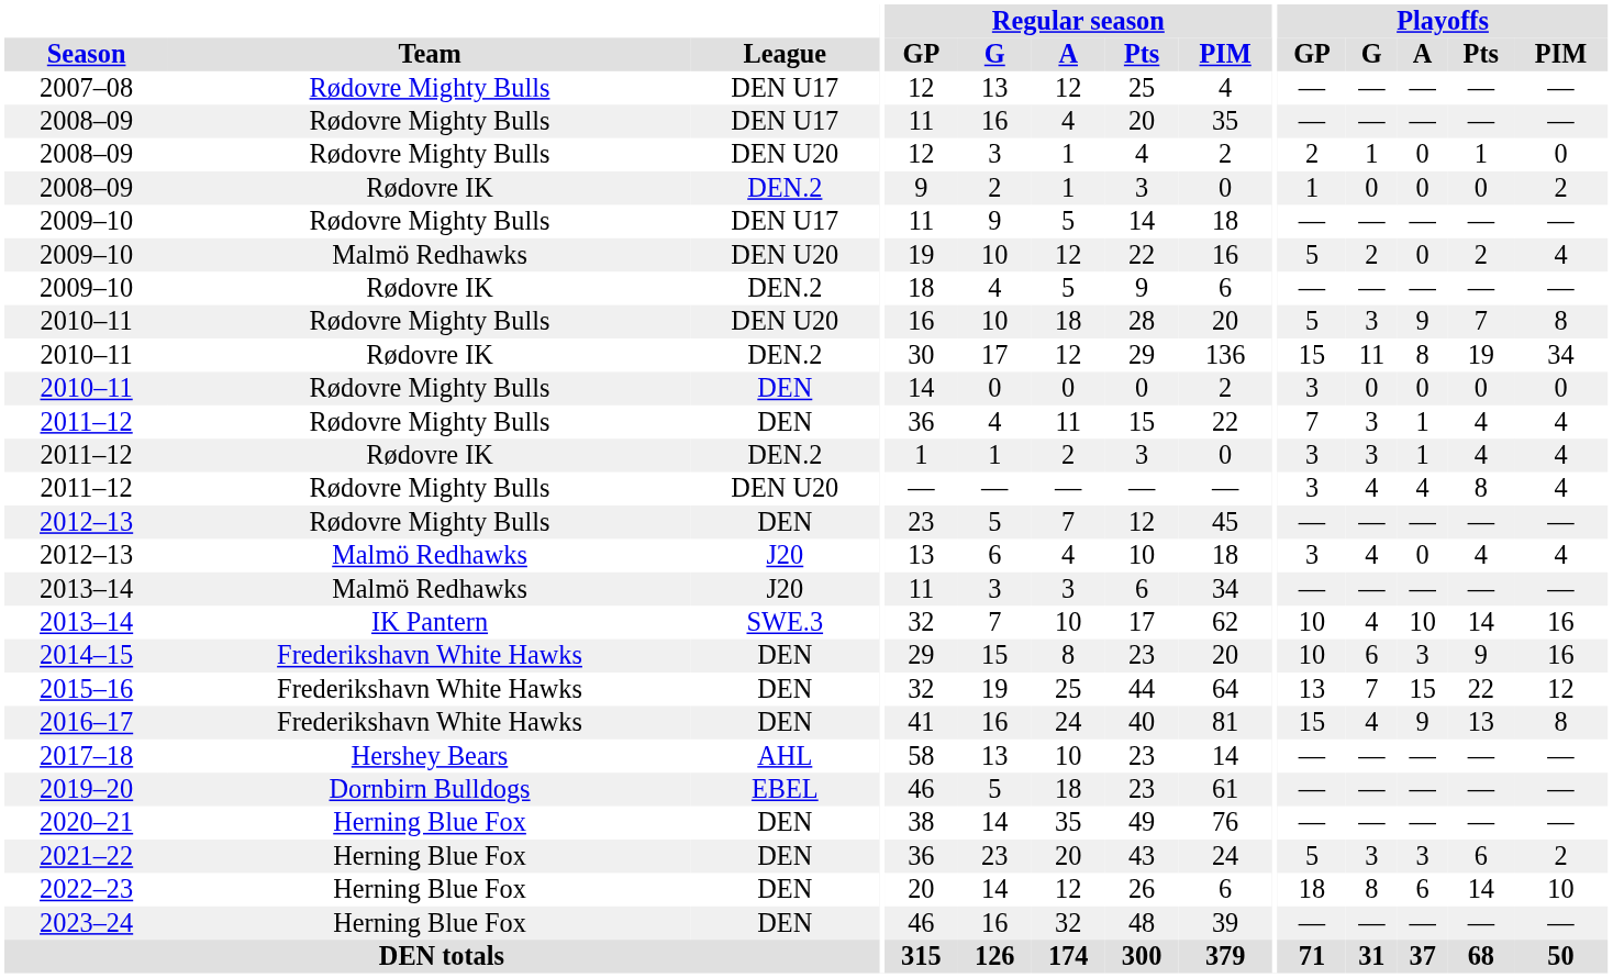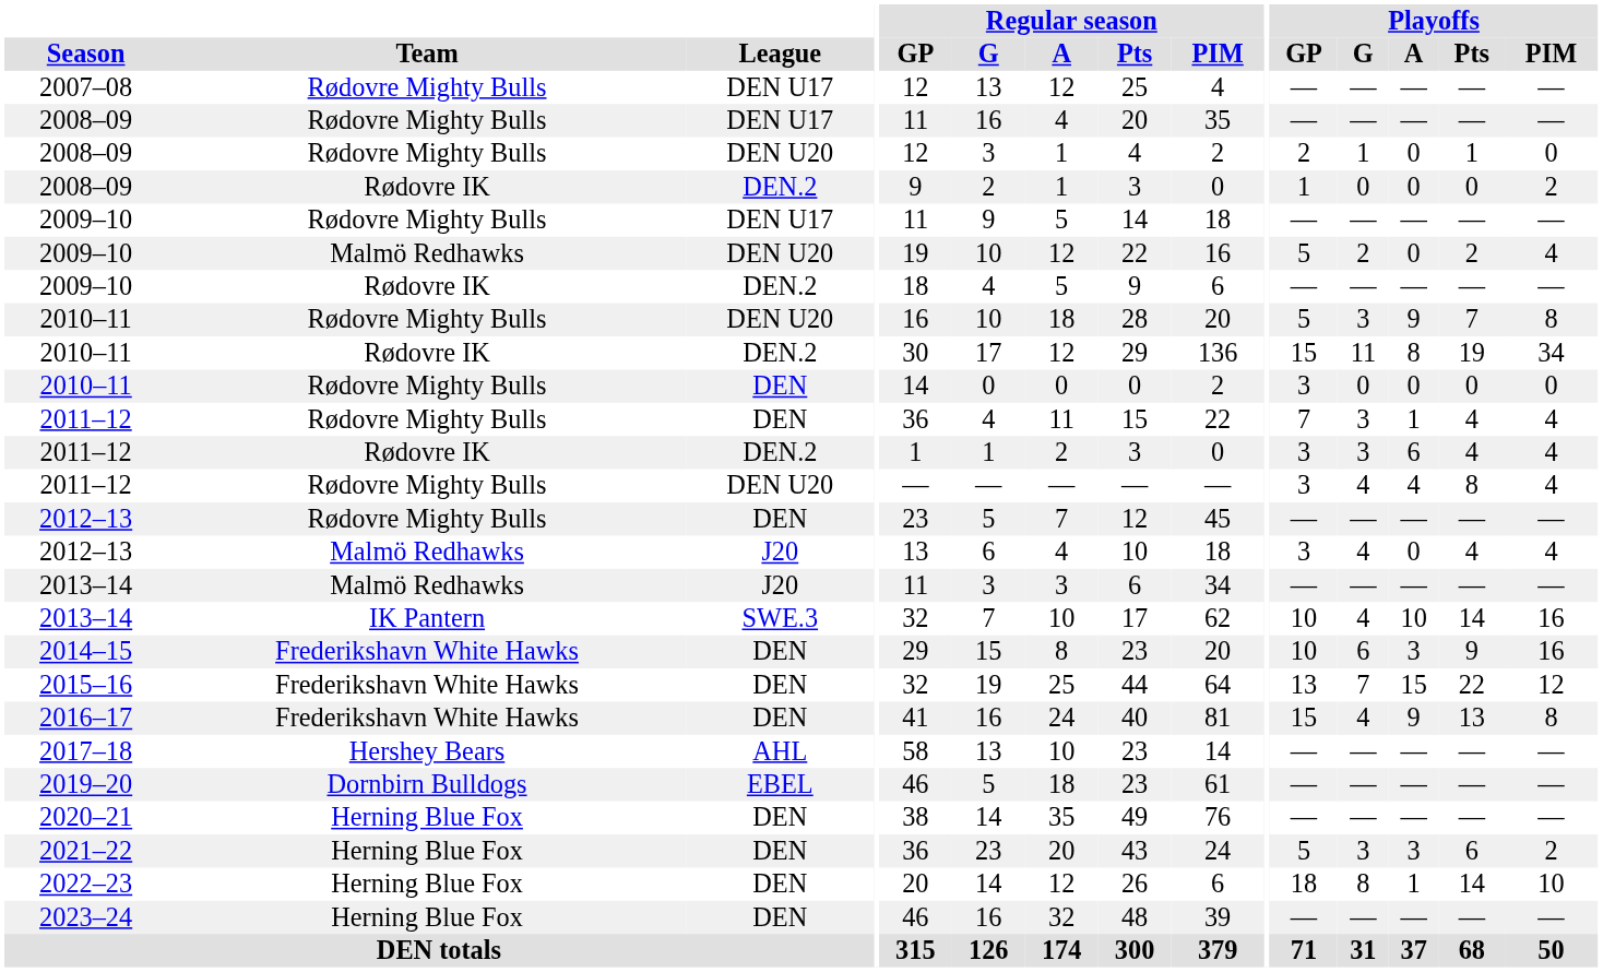 <table border="0" cellpadding="1" cellspacing="0" style="text-align:center; width:60em">
 <tr bgcolor="#e0e0e0">
 <th colspan="3" bgcolor="#ffffff"></th>
 <th rowspan="99" bgcolor="#ffffff"></th>
 <th colspan="5"><a href='#'>Regular season</a></th>
 <th rowspan="99" bgcolor="#ffffff"></th>
 <th colspan="5"><a href='#'>Playoffs</a></th>
 </tr>
 <tr bgcolor="#e0e0e0">
 <th><a href='#'>Season</a></th>
 <th>Team</th>
 <th>League</th>
 <th>GP</th>
 <th><a href='#'>G</a></th>
 <th><a href='#'>A</a></th>
 <th><a href='#'>Pts</a></th>
 <th><a href='#'>PIM</a></th>
 <th>GP</th>
 <th>G</th>
 <th>A</th>
 <th>Pts</th>
 <th>PIM</th>
 </tr>
 <tr>
 <td>2007–08</td>
 <td><a href='#'>Rødovre Mighty Bulls</a></td>
 <td>DEN U17</td>
 <td>12</td>
 <td>13</td>
 <td>12</td>
 <td>25</td>
 <td>4</td>
 <td>—</td>
 <td>—</td>
 <td>—</td>
 <td>—</td>
 <td>—</td>
 </tr>
 <tr bgcolor="#f0f0f0">
 <td>2008–09</td>
 <td>Rødovre Mighty Bulls</td>
 <td>DEN U17</td>
 <td>11</td>
 <td>16</td>
 <td>4</td>
 <td>20</td>
 <td>35</td>
 <td>—</td>
 <td>—</td>
 <td>—</td>
 <td>—</td>
 <td>—</td>
 </tr>
 <tr>
 <td>2008–09</td>
 <td>Rødovre Mighty Bulls</td>
 <td>DEN U20</td>
 <td>12</td>
 <td>3</td>
 <td>1</td>
 <td>4</td>
 <td>2</td>
 <td>2</td>
 <td>1</td>
 <td>0</td>
 <td>1</td>
 <td>0</td>
 </tr>
 <tr bgcolor="#f0f0f0">
 <td>2008–09</td>
 <td>Rødovre IK</td>
 <td><a href='#'>DEN.2</a></td>
 <td>9</td>
 <td>2</td>
 <td>1</td>
 <td>3</td>
 <td>0</td>
 <td>1</td>
 <td>0</td>
 <td>0</td>
 <td>0</td>
 <td>2</td>
 </tr>
 <tr>
 <td>2009–10</td>
 <td>Rødovre Mighty Bulls</td>
 <td>DEN U17</td>
 <td>11</td>
 <td>9</td>
 <td>5</td>
 <td>14</td>
 <td>18</td>
 <td>—</td>
 <td>—</td>
 <td>—</td>
 <td>—</td>
 <td>—</td>
 </tr>
 <tr bgcolor="#f0f0f0">
 <td>2009–10</td>
 <td>Malmö Redhawks</td>
 <td>DEN U20</td>
 <td>19</td>
 <td>10</td>
 <td>12</td>
 <td>22</td>
 <td>16</td>
 <td>5</td>
 <td>2</td>
 <td>0</td>
 <td>2</td>
 <td>4</td>
 </tr>
 <tr>
 <td>2009–10</td>
 <td>Rødovre IK</td>
 <td>DEN.2</td>
 <td>18</td>
 <td>4</td>
 <td>5</td>
 <td>9</td>
 <td>6</td>
 <td>—</td>
 <td>—</td>
 <td>—</td>
 <td>—</td>
 <td>—</td>
 </tr>
 <tr bgcolor="#f0f0f0">
 <td>2010–11</td>
 <td>Rødovre Mighty Bulls</td>
 <td>DEN U20</td>
 <td>16</td>
 <td>10</td>
 <td>18</td>
 <td>28</td>
 <td>20</td>
 <td>5</td>
 <td>3</td>
 <td>9</td>
 <td>7</td>
 <td>8</td>
 </tr>
 <tr>
 <td>2010–11</td>
 <td>Rødovre IK</td>
 <td>DEN.2</td>
 <td>30</td>
 <td>17</td>
 <td>12</td>
 <td>29</td>
 <td>136</td>
 <td>15</td>
 <td>11</td>
 <td>8</td>
 <td>19</td>
 <td>34</td>
 </tr>
 <tr bgcolor="#f0f0f0">
 <td><a href='#'>2010–11</a></td>
 <td>Rødovre Mighty Bulls</td>
 <td><a href='#'>DEN</a></td>
 <td>14</td>
 <td>0</td>
 <td>0</td>
 <td>0</td>
 <td>2</td>
 <td>3</td>
 <td>0</td>
 <td>0</td>
 <td>0</td>
 <td>0</td>
 </tr>
 <tr>
 <td><a href='#'>2011–12</a></td>
 <td>Rødovre Mighty Bulls</td>
 <td>DEN</td>
 <td>36</td>
 <td>4</td>
 <td>11</td>
 <td>15</td>
 <td>22</td>
 <td>7</td>
 <td>3</td>
 <td>1</td>
 <td>4</td>
 <td>4</td>
 </tr>
 <tr bgcolor="#f0f0f0">
 <td>2011–12</td>
 <td>Rødovre IK</td>
 <td>DEN.2</td>
 <td>1</td>
 <td>1</td>
 <td>2</td>
 <td>3</td>
 <td>0</td>
 <td>3</td>
 <td>3</td>
-<td>1</td>
+<td>6</td>
 <td>4</td>
 <td>4</td>
 </tr>
 <tr>
 <td>2011–12</td>
 <td>Rødovre Mighty Bulls</td>
 <td>DEN U20</td>
 <td>—</td>
 <td>—</td>
 <td>—</td>
 <td>—</td>
 <td>—</td>
 <td>3</td>
 <td>4</td>
 <td>4</td>
 <td>8</td>
 <td>4</td>
 </tr>
 <tr bgcolor="#f0f0f0">
 <td><a href='#'>2012–13</a></td>
 <td>Rødovre Mighty Bulls</td>
 <td>DEN</td>
 <td>23</td>
 <td>5</td>
 <td>7</td>
 <td>12</td>
 <td>45</td>
 <td>—</td>
 <td>—</td>
 <td>—</td>
 <td>—</td>
 <td>—</td>
 </tr>
 <tr>
 <td>2012–13</td>
 <td><a href='#'>Malmö Redhawks</a></td>
 <td><a href='#'>J20</a></td>
 <td>13</td>
 <td>6</td>
 <td>4</td>
 <td>10</td>
 <td>18</td>
 <td>3</td>
 <td>4</td>
 <td>0</td>
 <td>4</td>
 <td>4</td>
 </tr>
 <tr bgcolor="#f0f0f0">
 <td>2013–14</td>
 <td>Malmö Redhawks</td>
 <td>J20</td>
 <td>11</td>
 <td>3</td>
 <td>3</td>
 <td>6</td>
 <td>34</td>
 <td>—</td>
 <td>—</td>
 <td>—</td>
 <td>—</td>
 <td>—</td>
 </tr>
 <tr>
 <td><a href='#'>2013–14</a></td>
 <td><a href='#'>IK Pantern</a></td>
 <td><a href='#'>SWE.3</a></td>
 <td>32</td>
 <td>7</td>
 <td>10</td>
 <td>17</td>
 <td>62</td>
 <td>10</td>
 <td>4</td>
 <td>10</td>
 <td>14</td>
 <td>16</td>
 </tr>
 <tr bgcolor="#f0f0f0">
 <td><a href='#'>2014–15</a></td>
 <td><a href='#'>Frederikshavn White Hawks</a></td>
 <td>DEN</td>
 <td>29</td>
 <td>15</td>
 <td>8</td>
 <td>23</td>
 <td>20</td>
 <td>10</td>
 <td>6</td>
 <td>3</td>
 <td>9</td>
 <td>16</td>
 </tr>
 <tr>
 <td><a href='#'>2015–16</a></td>
 <td>Frederikshavn White Hawks</td>
 <td>DEN</td>
 <td>32</td>
 <td>19</td>
 <td>25</td>
 <td>44</td>
 <td>64</td>
 <td>13</td>
 <td>7</td>
 <td>15</td>
 <td>22</td>
 <td>12</td>
 </tr>
 <tr bgcolor="#f0f0f0">
 <td><a href='#'>2016–17</a></td>
 <td>Frederikshavn White Hawks</td>
 <td>DEN</td>
 <td>41</td>
 <td>16</td>
 <td>24</td>
 <td>40</td>
 <td>81</td>
 <td>15</td>
 <td>4</td>
 <td>9</td>
 <td>13</td>
 <td>8</td>
 </tr>
 <tr>
 <td><a href='#'>2017–18</a></td>
 <td><a href='#'>Hershey Bears</a></td>
 <td><a href='#'>AHL</a></td>
 <td>58</td>
 <td>13</td>
 <td>10</td>
 <td>23</td>
 <td>14</td>
 <td>—</td>
 <td>—</td>
 <td>—</td>
 <td>—</td>
 <td>—</td>
 </tr>
 <tr bgcolor="#f0f0f0">
 <td><a href='#'>2019–20</a></td>
 <td><a href='#'>Dornbirn Bulldogs</a></td>
 <td><a href='#'>EBEL</a></td>
 <td>46</td>
 <td>5</td>
 <td>18</td>
 <td>23</td>
 <td>61</td>
 <td>—</td>
 <td>—</td>
 <td>—</td>
 <td>—</td>
 <td>—</td>
 </tr>
 <tr>
 <td><a href='#'>2020–21</a></td>
 <td><a href='#'>Herning Blue Fox</a></td>
 <td>DEN</td>
 <td>38</td>
 <td>14</td>
 <td>35</td>
 <td>49</td>
 <td>76</td>
 <td>—</td>
 <td>—</td>
 <td>—</td>
 <td>—</td>
 <td>—</td>
 </tr>
 <tr bgcolor="#f0f0f0">
 <td><a href='#'>2021–22</a></td>
 <td>Herning Blue Fox</td>
 <td>DEN</td>
 <td>36</td>
 <td>23</td>
 <td>20</td>
 <td>43</td>
 <td>24</td>
 <td>5</td>
 <td>3</td>
 <td>3</td>
 <td>6</td>
 <td>2</td>
 </tr>
 <tr>
 <td><a href='#'>2022–23</a></td>
 <td>Herning Blue Fox</td>
 <td>DEN</td>
 <td>20</td>
 <td>14</td>
 <td>12</td>
 <td>26</td>
 <td>6</td>
 <td>18</td>
 <td>8</td>
-<td>6</td>
+<td>1</td>
 <td>14</td>
 <td>10</td>
 </tr>
 <tr bgcolor="#f0f0f0">
 <td><a href='#'>2023–24</a></td>
 <td>Herning Blue Fox</td>
 <td>DEN</td>
 <td>46</td>
 <td>16</td>
 <td>32</td>
 <td>48</td>
 <td>39</td>
 <td>—</td>
 <td>—</td>
 <td>—</td>
 <td>—</td>
 <td>—</td>
 </tr>
 <tr bgcolor="#e0e0e0">
 <th colspan="3">DEN totals</th>
 <th>315</th>
 <th>126</th>
 <th>174</th>
 <th>300</th>
 <th>379</th>
 <th>71</th>
 <th>31</th>
 <th>37</th>
 <th>68</th>
 <th>50</th>
 </tr>
 </table>
